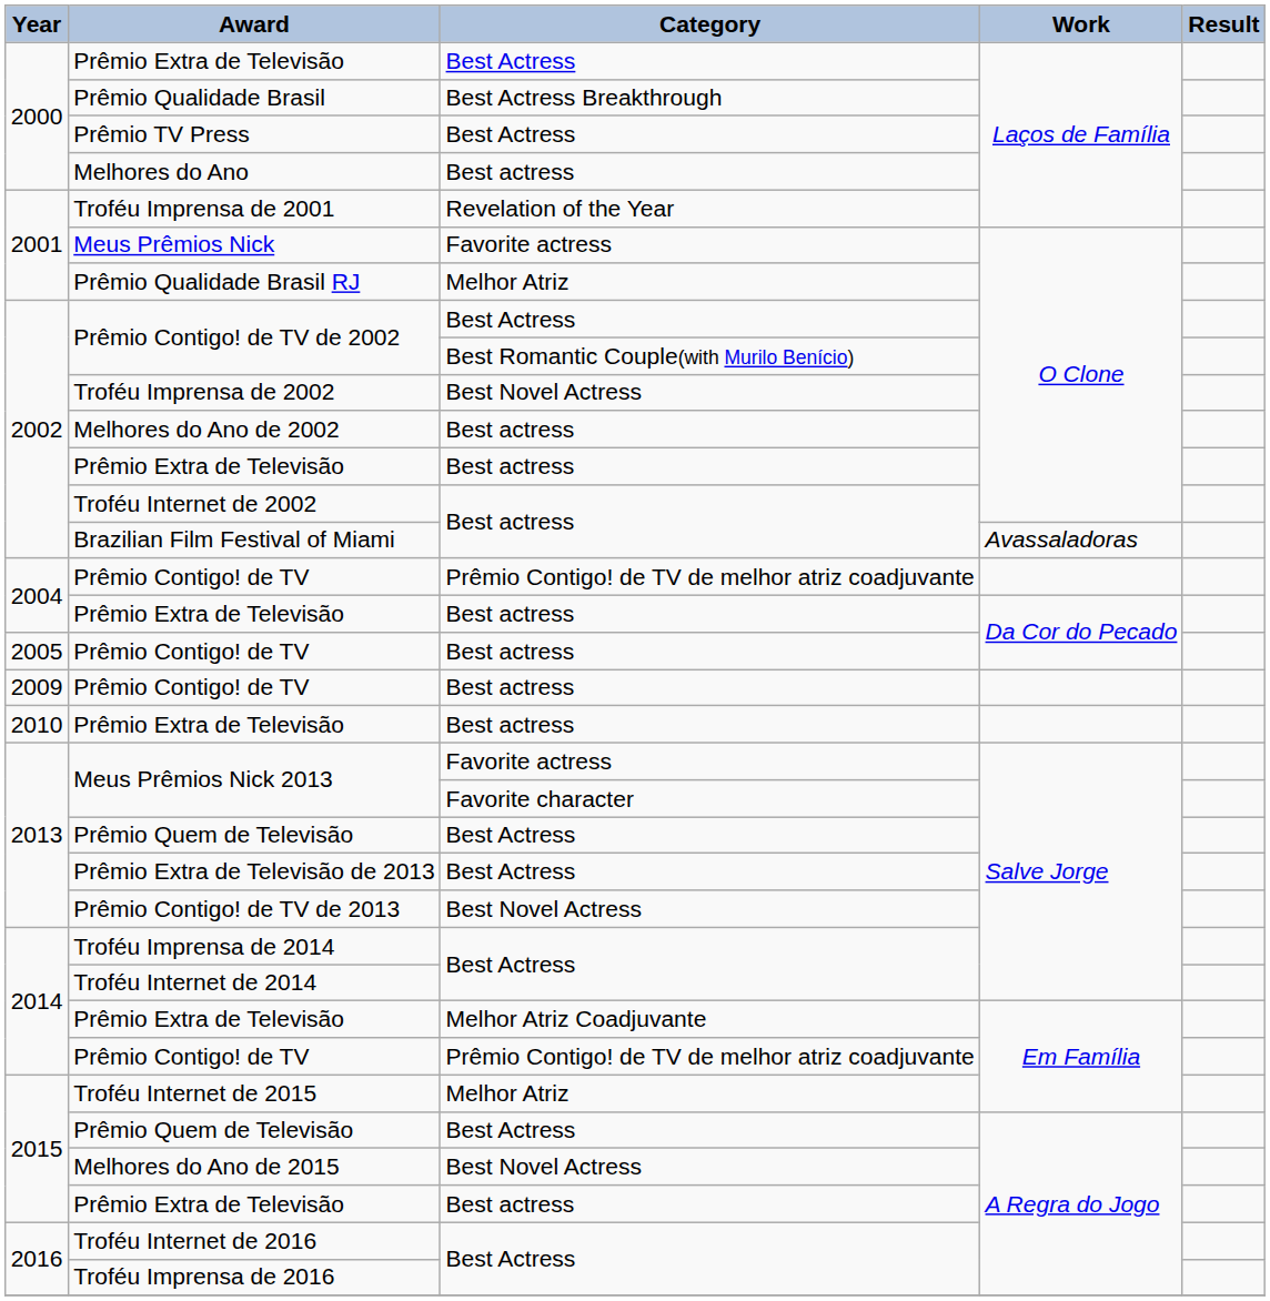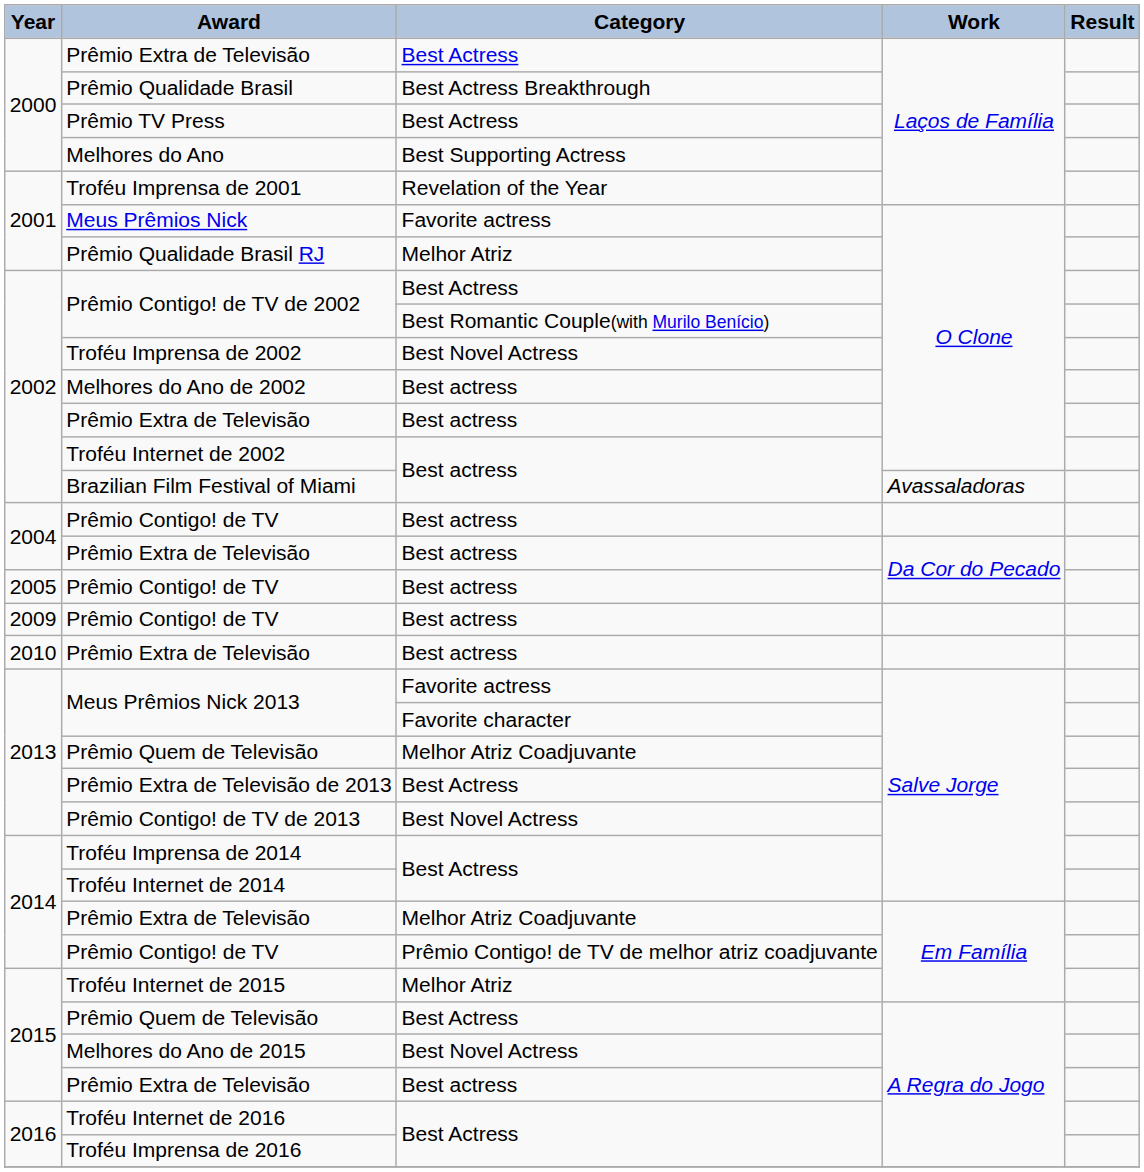 <table class="wikitable" style="font-size:90%;">
 <tr>
 <th style="background:#B0C4DE;">Year</th>
 <th style="background:#B0C4DE;">Award</th>
 <th style="background:#B0C4DE;">Category</th>
 <th style="background:#B0C4DE;">Work</th>
 <th style="background:#B0C4DE;">Result</th>
 </tr>
 <tr>
 <td rowspan=4>2000</td>
 <td>Prêmio Extra de Televisão</td>
 <td><a href='#'>Best Actress</a></td>
 <td rowspan=5 style="text-align:center;"><em><a href='#'>Laços de Família</a></em></td>
 <td></td>
 </tr>
 <tr>
 <td>Prêmio Qualidade Brasil</td>
 <td>Best Actress Breakthrough</td>
 <td></td>
 </tr>
 <tr>
 <td>Prêmio TV Press</td>
 <td>Best Actress</td>
 <td></td>
 </tr>
 <tr>
 <td>Melhores do Ano</td>
-<td>Best actress</td>
+<td>Best Supporting Actress</td>
 <td></td>
 </tr>
 <tr>
 <td rowspan=3>2001</td>
 <td>Troféu Imprensa de 2001</td>
 <td>Revelation of the Year</td>
 <td></td>
 </tr>
 <tr>
 <td><a href='#'>Meus Prêmios Nick</a></td>
 <td>Favorite actress</td>
 <td rowspan=8 style="text-align:center;"><em><a href='#'>O Clone</a></em></td>
 <td></td>
 </tr>
 <tr>
 <td>Prêmio Qualidade Brasil <a href='#'>RJ</a></td>
 <td>Melhor Atriz</td>
 <td></td>
 </tr>
 <tr>
 <td rowspan="7">2002</td>
 <td rowspan="2">Prêmio Contigo! de TV de 2002</td>
 <td>Best Actress</td>
 <td></td>
 </tr>
 <tr>
 <td>Best Romantic Couple<small>(with <a href='#'>Murilo Benício</a>)</small></td>
 <td></td>
 </tr>
 <tr>
 <td>Troféu Imprensa de 2002</td>
 <td>Best Novel Actress</td>
 <td></td>
 </tr>
 <tr>
 <td>Melhores do Ano de 2002</td>
 <td>Best actress</td>
 <td></td>
 </tr>
 <tr>
 <td>Prêmio Extra de Televisão</td>
 <td>Best actress</td>
 <td></td>
 </tr>
 <tr>
 <td>Troféu Internet de 2002</td>
 <td rowspan=2>Best actress</td>
 <td></td>
 </tr>
 <tr>
 <td>Brazilian Film Festival of Miami</td>
 <td><div><em>Avassaladoras</em></div></td>
 <td></td>
 </tr>
 <tr>
 <td rowspan=2>2004</td>
 <td>Prêmio Contigo! de TV</td>
-<td>Prêmio Contigo! de TV de melhor atriz coadjuvante</td>
+<td>Best actress</td>
 <td></td>
 <td></td>
 </tr>
 <tr>
 <td>Prêmio Extra de Televisão</td>
 <td>Best actress</td>
 <td rowspan=2 style="text-align:center;"><em><a href='#'>Da Cor do Pecado</a></em></td>
 <td></td>
 </tr>
 <tr>
 <td>2005</td>
 <td>Prêmio Contigo! de TV</td>
 <td>Best actress</td>
 <td></td>
 </tr>
 <tr>
 <td>2009</td>
 <td>Prêmio Contigo! de TV</td>
 <td>Best actress</td>
 <td></td>
 <td></td>
 </tr>
 <tr>
 <td>2010</td>
 <td>Prêmio Extra de Televisão</td>
 <td>Best actress</td>
 <td></td>
 <td></td>
 </tr>
 <tr>
 <td rowspan=5>2013</td>
 <td rowspan=2>Meus Prêmios Nick 2013</td>
 <td>Favorite actress</td>
 <td rowspan=7><div><em><a href='#'>Salve Jorge</a></em></div></td>
 <td></td>
 </tr>
 <tr>
 <td>Favorite character</td>
 <td></td>
 </tr>
 <tr>
 <td>Prêmio Quem de Televisão</td>
-<td>Best Actress</td>
+<td>Melhor Atriz Coadjuvante</td>
 <td></td>
 </tr>
 <tr>
 <td>Prêmio Extra de Televisão de 2013</td>
 <td>Best Actress</td>
 <td></td>
 </tr>
 <tr>
 <td>Prêmio Contigo! de TV de 2013</td>
 <td>Best Novel Actress</td>
 <td></td>
 </tr>
 <tr>
 <td rowspan=4>2014</td>
 <td>Troféu Imprensa de 2014</td>
 <td rowspan=2>Best Actress</td>
 <td></td>
 </tr>
 <tr>
 <td>Troféu Internet de 2014</td>
 <td></td>
 </tr>
 <tr>
 <td>Prêmio Extra de Televisão</td>
 <td>Melhor Atriz Coadjuvante</td>
 <td rowspan=3 style="text-align:center;"><em><a href='#'>Em Família</a></em></td>
 <td></td>
 </tr>
 <tr>
 <td>Prêmio Contigo! de TV</td>
 <td>Prêmio Contigo! de TV de melhor atriz coadjuvante</td>
 <td></td>
 </tr>
 <tr>
 <td rowspan=4>2015</td>
 <td>Troféu Internet de 2015</td>
 <td>Melhor Atriz</td>
 <td></td>
 </tr>
 <tr>
 <td>Prêmio Quem de Televisão</td>
 <td>Best Actress</td>
 <td rowspan=5><div><em><a href='#'>A Regra do Jogo</a></em></div></td>
 <td></td>
 </tr>
 <tr>
 <td>Melhores do Ano de 2015</td>
 <td>Best Novel Actress</td>
 <td></td>
 </tr>
 <tr>
 <td>Prêmio Extra de Televisão</td>
 <td>Best actress</td>
 <td></td>
 </tr>
 <tr>
 <td rowspan=2>2016</td>
 <td>Troféu Internet de 2016</td>
 <td rowspan=2>Best Actress</td>
 <td></td>
 </tr>
 <tr>
 <td>Troféu Imprensa de 2016</td>
 <td></td>
 </tr>
 <tr>
 </tr>
 </table>
